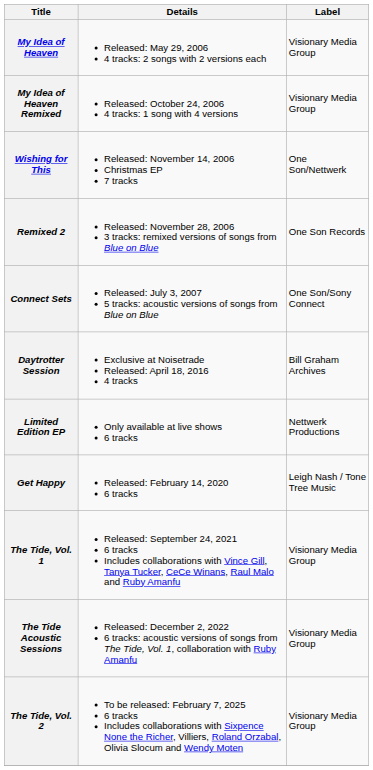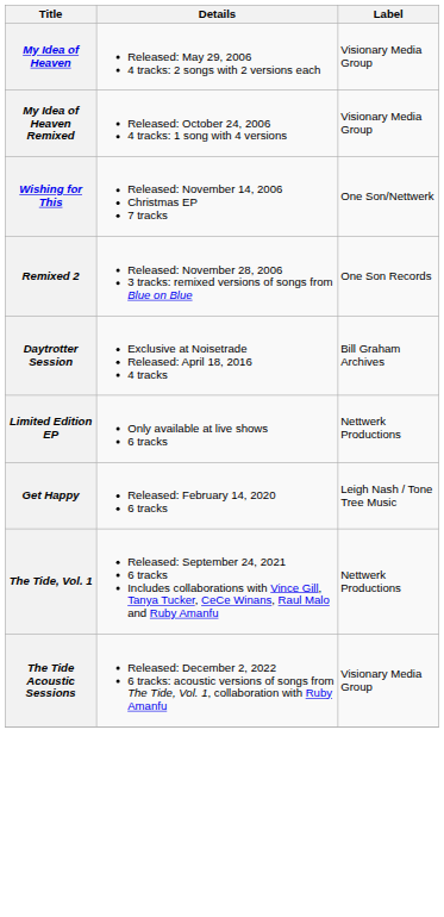 <table class="wikitable plainrowheaders">
 <tr>
 <th>Title</th>
 <th>Details</th>
 <th>Label</th>
 </tr>
 <tr>
 <th scope="row"><em><a href='#'>My Idea of Heaven</a></em></th>
 <td><br><ul><li>Released: May 29, 2006</li><li>4 tracks: 2 songs with 2 versions each</li></ul></td>
 <td>Visionary Media Group</td>
 </tr>
 <tr>
 <th scope="row"><em>My Idea of Heaven Remixed</em></th>
 <td><br><ul><li>Released: October 24, 2006</li><li>4 tracks: 1 song with 4 versions</li></ul></td>
 <td>Visionary Media Group</td>
 </tr>
 <tr>
 <th scope="row"><em><a href='#'>Wishing for This</a></em></th>
 <td><br><ul><li>Released: November 14, 2006</li><li>Christmas EP</li><li>7 tracks</li></ul></td>
 <td>One Son/Nettwerk</td>
 </tr>
 <tr>
 <th scope="row"><em>Remixed 2</em></th>
 <td><br><ul><li>Released: November 28, 2006</li><li>3 tracks: remixed versions of songs from <em><a href='#'>Blue on Blue</a></em></li></ul></td>
 <td>One Son Records</td>
 </tr>
 <tr>
-<th scope="row"><em>Connect Sets</em></th>
-<td><br><ul><li>Released: July 3, 2007</li><li>5 tracks: acoustic versions of songs from <em>Blue on Blue</em></li></ul></td>
-<td>One Son/Sony Connect</td>
-</tr>
-<tr>
 <th scope="row"><em>Daytrotter Session</em></th>
 <td><br><ul><li>Exclusive at Noisetrade</li><li>Released: April 18, 2016</li><li>4 tracks</li></ul></td>
 <td>Bill Graham Archives</td>
 </tr>
 <tr>
 <th scope="row"><em>Limited Edition EP</em></th>
 <td><br><ul><li>Only available at live shows</li><li>6 tracks</li></ul></td>
 <td>Nettwerk Productions</td>
 </tr>
 <tr>
 <th scope="row"><em>Get Happy</em></th>
 <td><br><ul><li>Released: February 14, 2020</li><li>6 tracks</li></ul></td>
 <td>Leigh Nash / Tone Tree Music</td>
 </tr>
 <tr>
 <th scope="row"><em>The Tide, Vol. 1</em></th>
 <td><br><ul><li>Released: September 24, 2021</li><li>6 tracks</li><li>Includes collaborations with <a href='#'>Vince Gill</a>, <a href='#'>Tanya Tucker</a>, <a href='#'>CeCe Winans</a>, <a href='#'>Raul Malo</a> and <a href='#'>Ruby Amanfu</a></li></ul></td>
-<td>Visionary Media Group</td>
+<td>Nettwerk Productions</td>
 </tr>
 <tr>
 <th scope="row"><em>The Tide Acoustic Sessions</em></th>
 <td><br><ul><li>Released: December 2, 2022</li><li>6 tracks: acoustic versions of songs from <em>The Tide, Vol. 1</em>, collaboration with <a href='#'>Ruby Amanfu</a></li></ul></td>
 <td>Visionary Media Group</td>
 </tr>
 <tr>
-<th scope="row"><em>The Tide, Vol. 2</em></th>
-<td><br><ul><li>To be released: February 7, 2025</li><li>6 tracks</li><li>Includes collaborations with <a href='#'>Sixpence None the Richer</a>, Villiers, <a href='#'>Roland Orzabal</a>, Olivia Slocum and <a href='#'>Wendy Moten</a></li></ul></td>
-<td>Visionary Media Group</td>
-</tr>
-<tr>
 </tr>
 </table>
